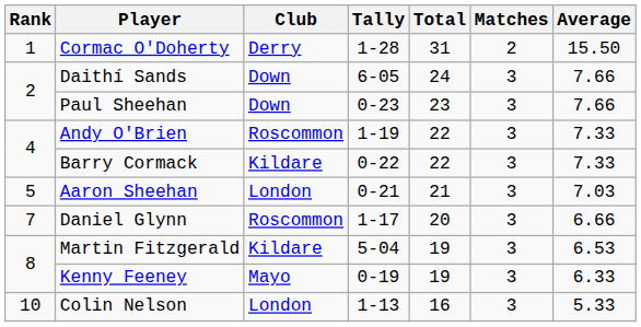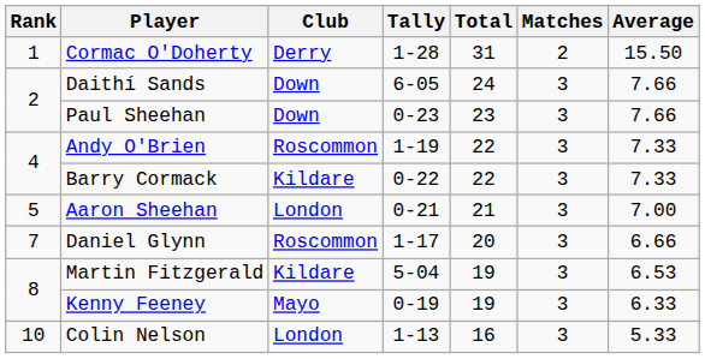 <table class="wikitable">
 <tr>
 <th>Rank</th>
 <th>Player</th>
 <th>Club</th>
 <th>Tally</th>
 <th>Total</th>
 <th>Matches</th>
 <th>Average</th>
 </tr>
 <tr>
 <td rowspan=1 align=center>1</td>
 <td><a href='#'>Cormac O'Doherty</a></td>
 <td><a href='#'>Derry</a></td>
 <td align=center>1-28</td>
 <td align=center>31</td>
 <td align=center>2</td>
 <td align=center>15.50</td>
 </tr>
 <tr>
 <td rowspan=2 align=center>2</td>
 <td>Daithí Sands</td>
 <td><a href='#'>Down</a></td>
 <td align=center>6-05</td>
 <td align=center>24</td>
 <td align=center>3</td>
 <td align=center>7.66</td>
 </tr>
 <tr>
 <td>Paul Sheehan</td>
 <td><a href='#'>Down</a></td>
 <td align=center>0-23</td>
 <td align=center>23</td>
 <td align=center>3</td>
 <td align=center>7.66</td>
 </tr>
 <tr>
 <td rowspan=2 align=center>4</td>
 <td><a href='#'>Andy O'Brien</a></td>
 <td><a href='#'>Roscommon</a></td>
 <td align=center>1-19</td>
 <td align=center>22</td>
 <td align=center>3</td>
 <td align=center>7.33</td>
 </tr>
 <tr>
 <td>Barry Cormack</td>
 <td><a href='#'>Kildare</a></td>
 <td align=center>0-22</td>
 <td align=center>22</td>
 <td align=center>3</td>
 <td align=center>7.33</td>
 </tr>
 <tr>
 <td rowspan=1 align=center>5</td>
 <td><a href='#'>Aaron Sheehan</a></td>
 <td><a href='#'>London</a></td>
 <td align=center>0-21</td>
 <td align=center>21</td>
 <td align=center>3</td>
-<td align=center>7.03</td>
+<td align=center>7.00</td>
 </tr>
 <tr>
 <td rowspan=1 align=center>7</td>
 <td>Daniel Glynn</td>
 <td><a href='#'>Roscommon</a></td>
 <td align=center>1-17</td>
 <td align=center>20</td>
 <td align=center>3</td>
 <td align=center>6.66</td>
 </tr>
 <tr>
 <td rowspan=2 align=center>8</td>
 <td>Martin Fitzgerald</td>
 <td><a href='#'>Kildare</a></td>
 <td align=center>5-04</td>
 <td align=center>19</td>
 <td align=center>3</td>
 <td align=center>6.53</td>
 </tr>
 <tr>
 <td><a href='#'>Kenny Feeney</a></td>
 <td><a href='#'>Mayo</a></td>
 <td align=center>0-19</td>
 <td align=center>19</td>
 <td align=center>3</td>
 <td align=center>6.33</td>
 </tr>
 <tr>
 <td rowspan=1 align=center>10</td>
 <td>Colin Nelson</td>
 <td><a href='#'>London</a></td>
 <td align=center>1-13</td>
 <td align=center>16</td>
 <td align=center>3</td>
 <td align=center>5.33</td>
 </tr>
 </table>
